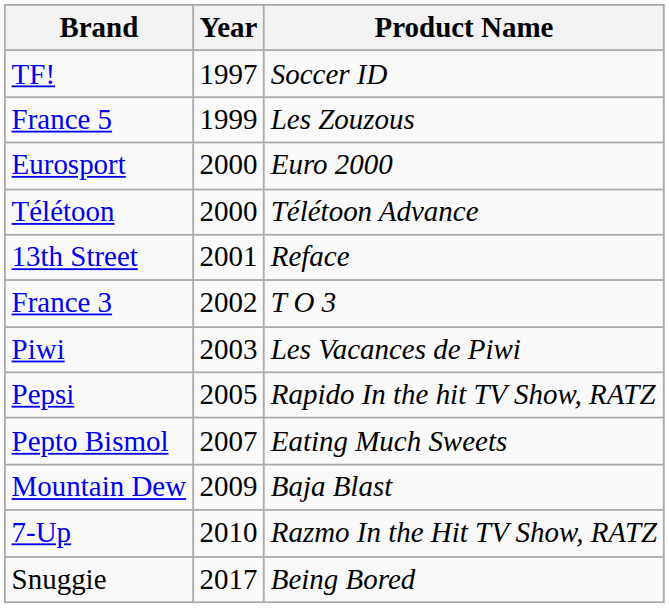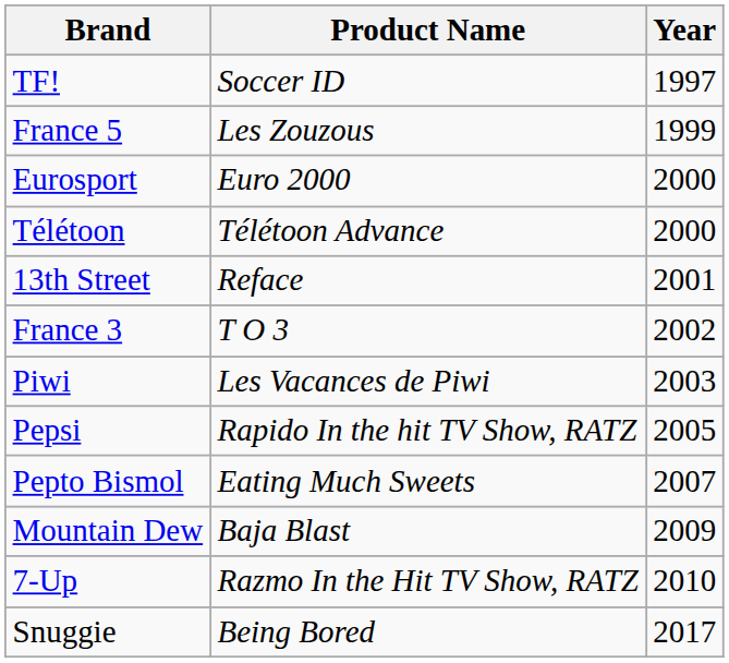 <table class="wikitable">
 <tr>
 <th>Brand</th>
+<th>Product Name</th>
 <th>Year</th>
-<th>Product Name</th>
 </tr>
 <tr>
 <td><a href='#'>TF!</a></td>
+<td><em>Soccer ID</em></td>
 <td>1997</td>
-<td><em>Soccer ID</em></td>
 </tr>
 <tr>
 <td><a href='#'>France 5</a></td>
+<td><em>Les Zouzous</em></td>
 <td>1999</td>
-<td><em>Les Zouzous</em></td>
 </tr>
 <tr>
 <td><a href='#'>Eurosport</a></td>
+<td><em>Euro 2000</em></td>
 <td>2000</td>
-<td><em>Euro 2000</em></td>
 </tr>
 <tr>
 <td><a href='#'>Télétoon</a></td>
+<td><em>Télétoon Advance</em></td>
 <td>2000</td>
-<td><em>Télétoon Advance</em></td>
 </tr>
 <tr>
 <td><a href='#'>13th Street</a></td>
+<td><em>Reface</em></td>
 <td>2001</td>
-<td><em>Reface</em></td>
 </tr>
 <tr>
 <td><a href='#'>France 3</a></td>
+<td><em>T O 3</em></td>
 <td>2002</td>
-<td><em>T O 3</em></td>
 </tr>
 <tr>
 <td><a href='#'>Piwi</a></td>
+<td><em>Les Vacances de Piwi</em></td>
 <td>2003</td>
-<td><em>Les Vacances de Piwi</em></td>
 </tr>
 <tr>
 <td><a href='#'>Pepsi</a></td>
+<td><em>Rapido In the hit TV Show, RATZ</em></td>
 <td>2005</td>
-<td><em>Rapido In the hit TV Show, RATZ</em></td>
 </tr>
 <tr>
 <td><a href='#'>Pepto Bismol</a></td>
+<td><em>Eating Much Sweets</em></td>
 <td>2007</td>
-<td><em>Eating Much Sweets</em></td>
 </tr>
 <tr>
 <td><a href='#'>Mountain Dew</a></td>
+<td><em>Baja Blast</em></td>
 <td>2009</td>
-<td><em>Baja Blast</em></td>
 </tr>
 <tr>
 <td><a href='#'>7-Up</a></td>
+<td><em>Razmo In the Hit TV Show, RATZ</em></td>
 <td>2010</td>
-<td><em>Razmo In the Hit TV Show, RATZ</em></td>
 </tr>
 <tr>
 <td>Snuggie</td>
+<td><em>Being Bored</em></td>
 <td>2017</td>
-<td><em>Being Bored</em></td>
 </tr>
 </table>
